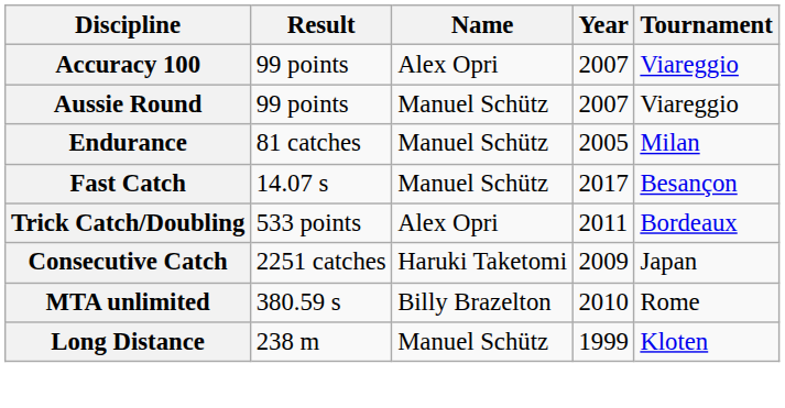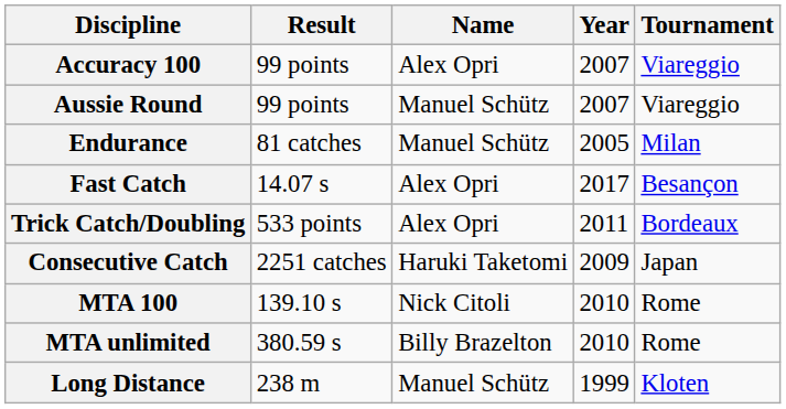 <table class="wikitable">
 <tr>
 <th scope="col">Discipline</th>
 <th scope="col">Result</th>
 <th scope="col">Name</th>
 <th scope="col">Year</th>
 <th scope="col">Tournament</th>
 </tr>
 <tr>
 <th scope="row">Accuracy 100</th>
 <td>99 points</td>
 <td> Alex Opri</td>
 <td>2007</td>
 <td> <a href='#'>Viareggio</a></td>
 </tr>
 <tr>
 <th scope="row">Aussie Round</th>
 <td>99 points</td>
 <td> Manuel Schütz</td>
 <td>2007</td>
 <td> Viareggio</td>
 </tr>
 <tr>
 <th scope="row">Endurance</th>
 <td>81 catches</td>
 <td> Manuel Schütz</td>
 <td>2005</td>
 <td> <a href='#'>Milan</a></td>
 </tr>
 <tr>
 <th scope="row">Fast Catch</th>
 <td>14.07 s</td>
-<td> Manuel Schütz</td>
+<td> Alex Opri</td>
 <td>2017</td>
 <td> <a href='#'>Besançon</a></td>
 </tr>
 <tr>
 <th scope="row">Trick Catch/Doubling</th>
 <td>533 points</td>
 <td> Alex Opri</td>
 <td>2011</td>
 <td> <a href='#'>Bordeaux</a></td>
 </tr>
 <tr>
 <th scope="row">Consecutive Catch</th>
 <td>2251 catches</td>
 <td> Haruki Taketomi</td>
 <td>2009</td>
 <td> Japan</td>
 </tr>
 <tr>
+<th scope="row">MTA 100</th>
+<td>139.10 s</td>
+<td> Nick Citoli</td>
+<td>2010</td>
+<td> Rome</td>
+</tr>
+<tr>
 <th scope="row">MTA unlimited</th>
 <td>380.59 s</td>
 <td> Billy Brazelton</td>
 <td>2010</td>
 <td> Rome</td>
 </tr>
 <tr>
 <th scope="row">Long Distance</th>
 <td>238 m</td>
 <td> Manuel Schütz</td>
 <td>1999</td>
 <td> <a href='#'>Kloten</a></td>
 </tr>
 </table>
